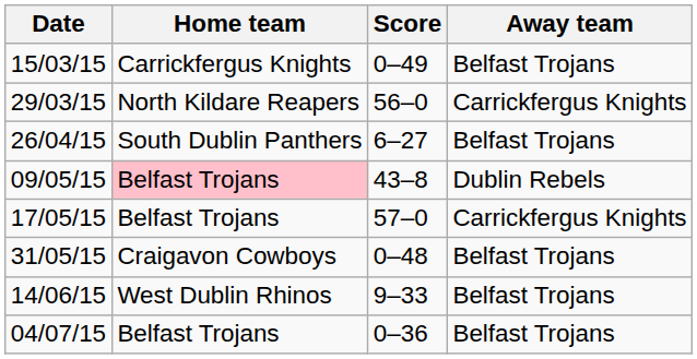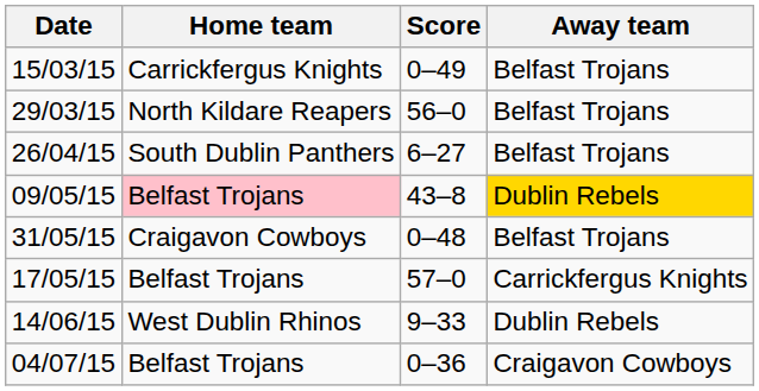 <table class="wikitable">
 <tr>
 <th>Date</th>
 <th>Home team</th>
 <th>Score</th>
 <th>Away team</th>
 </tr>
 <tr>
 <td>15/03/15</td>
 <td>Carrickfergus Knights</td>
 <td>0–49</td>
 <td>Belfast Trojans</td>
 </tr>
 <tr>
 <td>29/03/15</td>
 <td>North Kildare Reapers</td>
 <td>56–0</td>
-<td>Carrickfergus Knights</td>
+<td>Belfast Trojans</td>
 </tr>
 <tr>
 <td>26/04/15</td>
 <td>South Dublin Panthers</td>
 <td>6–27</td>
 <td>Belfast Trojans</td>
 </tr>
 <tr>
 <td>09/05/15</td>
 <td style="background: pink;">Belfast Trojans</td>
 <td>43–8</td>
-<td>Dublin Rebels</td>
+<td style="background: gold;">Dublin Rebels</td>
+</tr>
+<tr>
+<td>31/05/15</td>
+<td>Craigavon Cowboys</td>
+<td>0–48</td>
+<td>Belfast Trojans</td>
 </tr>
 <tr>
 <td>17/05/15</td>
 <td>Belfast Trojans</td>
 <td>57–0</td>
 <td>Carrickfergus Knights</td>
 </tr>
 <tr>
-<td>31/05/15</td>
-<td>Craigavon Cowboys</td>
-<td>0–48</td>
-<td>Belfast Trojans</td>
-</tr>
-<tr>
 <td>14/06/15</td>
 <td>West Dublin Rhinos</td>
 <td>9–33</td>
-<td>Belfast Trojans</td>
+<td>Dublin Rebels</td>
 </tr>
 <tr>
 <td>04/07/15</td>
 <td>Belfast Trojans</td>
 <td>0–36</td>
-<td>Belfast Trojans</td>
+<td>Craigavon Cowboys</td>
 </tr>
 </table>
